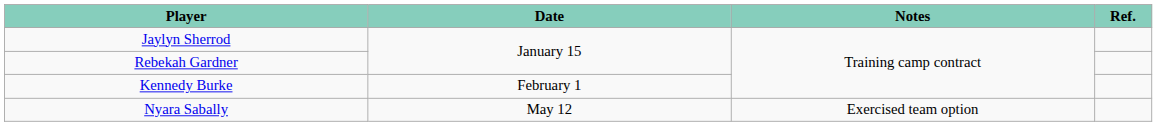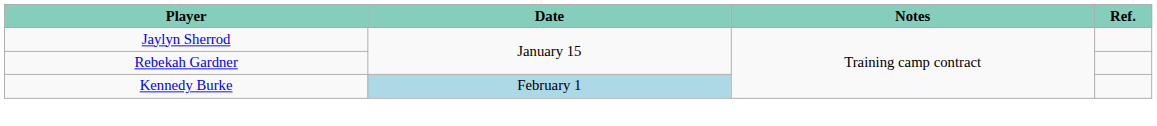 <table class="wikitable sortable sortable" style="text-align: center">
 <tr>
 <th style="background:#86CEBC" width="10%">Player</th>
 <th style="background:#86CEBC" width="10%">Date</th>
 <th style="background:#86CEBC" width="10%">Notes</th>
 <th style="background:#86CEBC" width="1%" class="unsortable">Ref.</th>
 </tr>
 <tr>
 <td><a href='#'>Jaylyn Sherrod</a></td>
 <td rowspan=2>January 15</td>
 <td rowspan=3>Training camp contract</td>
 <td></td>
 </tr>
 <tr>
 <td><a href='#'>Rebekah Gardner</a></td>
 <td></td>
 </tr>
 <tr>
 <td><a href='#'>Kennedy Burke</a></td>
-<td>February 1</td>
-<td></td>
-</tr>
-<tr>
-<td><a href='#'>Nyara Sabally</a></td>
-<td>May 12</td>
-<td>Exercised team option<br></td>
+<td style="background: lightblue;">February 1</td>
 <td></td>
 </tr>
 </table>
